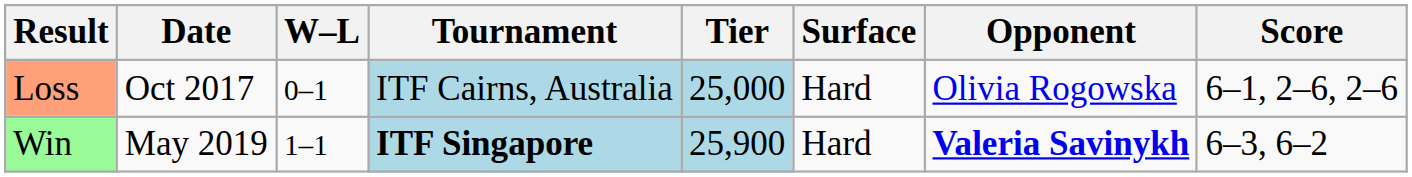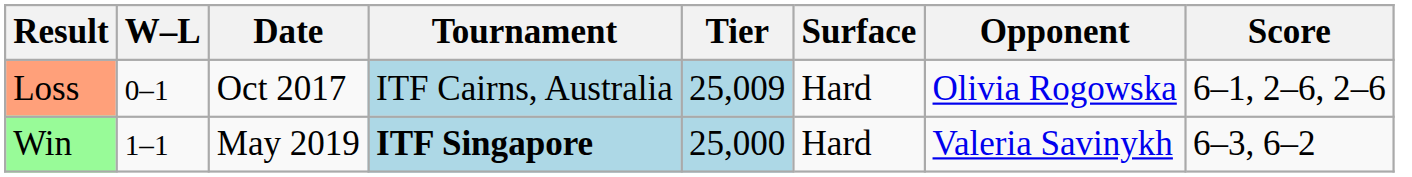 <table class="sortable wikitable">
 <tr>
 <th>Result</th>
+<th class="unsortable">W–L</th>
 <th>Date</th>
-<th class="unsortable">W–L</th>
 <th>Tournament</th>
 <th>Tier</th>
 <th>Surface</th>
 <th>Opponent</th>
 <th class="unsortable">Score</th>
 </tr>
 <tr>
 <td style="background:#ffa07a;">Loss</td>
+<td><small>0–1</small></td>
 <td>Oct 2017</td>
-<td><small>0–1</small></td>
 <td style="background:lightblue;">ITF Cairns, Australia</td>
-<td style="background:lightblue;">25,000</td>
+<td style="background:lightblue;">25,009</td>
 <td>Hard</td>
 <td> <a href='#'>Olivia Rogowska</a></td>
 <td>6–1, 2–6, 2–6</td>
 </tr>
 <tr>
 <td style="background:#98fb98;">Win</td>
+<td><small>1–1</small></td>
 <td>May 2019</td>
-<td><small>1–1</small></td>
 <td style="background:lightblue;"><strong>ITF Singapore</strong></td>
-<td style="background:lightblue;">25,900</td>
+<td style="background:lightblue;">25,000</td>
 <td>Hard</td>
-<td><strong> <a href='#'>Valeria Savinykh</a></strong></td>
+<td> <a href='#'>Valeria Savinykh</a></td>
 <td>6–3, 6–2</td>
 </tr>
 </table>
